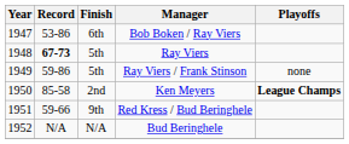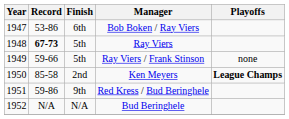 <table class="wikitable" style="text-align:center">
 <tr>
 <th>Year</th>
 <th>Record</th>
 <th>Finish</th>
 <th>Manager</th>
 <th>Playoffs</th>
 </tr>
 <tr>
 <td>1947</td>
 <td>53-86</td>
 <td>6th</td>
 <td><a href='#'>Bob Boken</a> / <a href='#'>Ray Viers</a></td>
 <td></td>
 </tr>
 <tr>
 <td>1948</td>
 <td><strong>67-73</strong></td>
 <td>5th</td>
 <td><a href='#'>Ray Viers</a></td>
 <td></td>
 </tr>
 <tr>
 <td>1949</td>
-<td>59-86</td>
+<td>59-66</td>
 <td>5th</td>
 <td><a href='#'>Ray Viers</a> / <a href='#'>Frank Stinson</a></td>
 <td>none</td>
 </tr>
 <tr>
 <td>1950</td>
 <td>85-58</td>
 <td>2nd</td>
 <td><a href='#'>Ken Meyers</a></td>
 <td><strong>League Champs</strong></td>
 </tr>
 <tr>
 <td>1951</td>
-<td>59-66</td>
+<td>59-86</td>
 <td>9th</td>
 <td><a href='#'>Red Kress</a> / <a href='#'>Bud Beringhele</a></td>
 <td></td>
 </tr>
 <tr>
 <td>1952</td>
 <td>N/A</td>
 <td>N/A</td>
 <td><a href='#'>Bud Beringhele</a></td>
 <td></td>
 </tr>
 <tr>
 </tr>
 </table>
